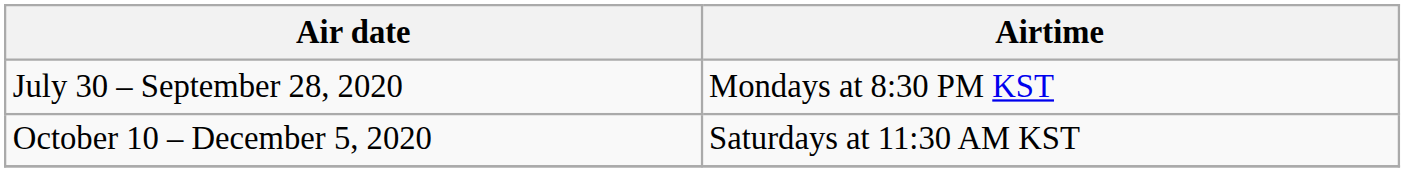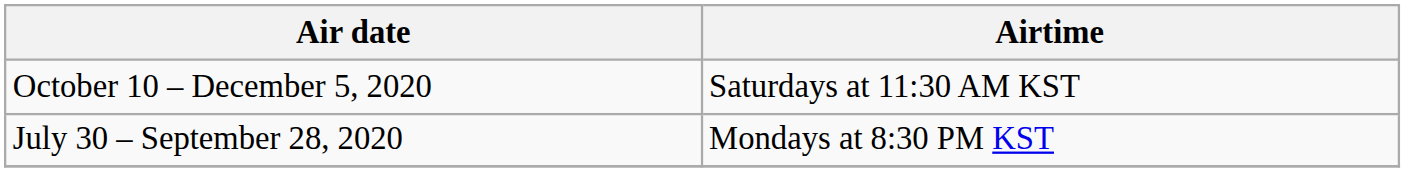 <table class="wikitable" style = "font-size: 90%;">
 <tr>
 <th width=300>Air date</th>
 <th width=300>Airtime</th>
 </tr>
 <tr>
+<td>October 10 – December 5, 2020</td>
+<td>Saturdays at 11:30 AM KST</td>
+</tr>
+<tr>
 <td>July 30 – September 28, 2020</td>
 <td>Mondays at 8:30 PM <a href='#'>KST</a></td>
 </tr>
 <tr>
-<td>October 10 – December 5, 2020</td>
-<td>Saturdays at 11:30 AM KST</td>
-</tr>
-<tr>
 </tr>
 </table>
